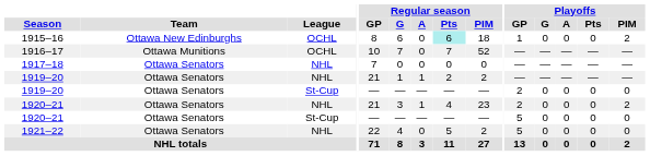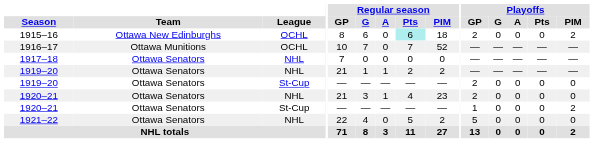 <table border="0" cellpadding="1" cellspacing="0" style="text-align:center; width:60em">
 <tr bgcolor="#e0e0e0">
 <th colspan="3" bgcolor="#ffffff"></th>
 <th rowspan="100" bgcolor="#ffffff"></th>
 <th colspan="5"><a href='#'>Regular season</a></th>
 <th rowspan="100" bgcolor="#ffffff"></th>
 <th colspan="5"><a href='#'>Playoffs</a></th>
 </tr>
 <tr bgcolor="#e0e0e0">
 <th><a href='#'>Season</a></th>
 <th>Team</th>
 <th>League</th>
 <th>GP</th>
 <th><a href='#'>G</a></th>
 <th><a href='#'>A</a></th>
 <th><a href='#'>Pts</a></th>
 <th><a href='#'>PIM</a></th>
 <th>GP</th>
 <th>G</th>
 <th>A</th>
 <th>Pts</th>
 <th>PIM</th>
 </tr>
 <tr>
 <td>1915–16</td>
 <td><a href='#'>Ottawa New Edinburghs</a></td>
 <td><a href='#'>OCHL</a></td>
 <td>8</td>
 <td>6</td>
 <td>0</td>
 <td style="background: paleturquoise;">6</td>
 <td>18</td>
-<td>1</td>
+<td>2</td>
 <td>0</td>
 <td>0</td>
 <td>0</td>
 <td>2</td>
 </tr>
 <tr bgcolor="#f0f0f0">
 <td>1916–17</td>
 <td>Ottawa Munitions</td>
 <td>OCHL</td>
 <td>10</td>
 <td>7</td>
 <td>0</td>
 <td>7</td>
 <td>52</td>
 <td>—</td>
 <td>—</td>
 <td>—</td>
 <td>—</td>
 <td>—</td>
 </tr>
 <tr>
 <td><a href='#'>1917–18</a></td>
 <td><a href='#'>Ottawa Senators</a></td>
 <td><a href='#'>NHL</a></td>
 <td>7</td>
 <td>0</td>
 <td>0</td>
 <td>0</td>
 <td>0</td>
 <td>—</td>
 <td>—</td>
 <td>—</td>
 <td>—</td>
 <td>—</td>
 </tr>
 <tr bgcolor="#f0f0f0">
 <td><a href='#'>1919–20</a></td>
 <td>Ottawa Senators</td>
 <td>NHL</td>
 <td>21</td>
 <td>1</td>
 <td>1</td>
 <td>2</td>
 <td>2</td>
 <td>—</td>
 <td>—</td>
 <td>—</td>
 <td>—</td>
 <td>—</td>
 </tr>
 <tr>
 <td><a href='#'>1919–20</a></td>
 <td>Ottawa Senators</td>
 <td><a href='#'>St-Cup</a></td>
 <td>—</td>
 <td>—</td>
 <td>—</td>
 <td>—</td>
 <td>—</td>
 <td>2</td>
 <td>0</td>
 <td>0</td>
 <td>0</td>
 <td>0</td>
 </tr>
 <tr bgcolor="#f0f0f0">
 <td><a href='#'>1920–21</a></td>
 <td>Ottawa Senators</td>
 <td>NHL</td>
 <td>21</td>
 <td>3</td>
 <td>1</td>
 <td>4</td>
 <td>23</td>
 <td>2</td>
 <td>0</td>
 <td>0</td>
 <td>0</td>
-<td>2</td>
+<td>0</td>
 </tr>
 <tr>
 <td><a href='#'>1920–21</a></td>
 <td>Ottawa Senators</td>
 <td>St-Cup</td>
 <td>—</td>
 <td>—</td>
 <td>—</td>
 <td>—</td>
 <td>—</td>
-<td>5</td>
+<td>1</td>
 <td>0</td>
 <td>0</td>
 <td>0</td>
-<td>0</td>
+<td>2</td>
 </tr>
 <tr bgcolor="#f0f0f0">
 <td><a href='#'>1921–22</a></td>
 <td>Ottawa Senators</td>
 <td>NHL</td>
 <td>22</td>
 <td>4</td>
 <td>0</td>
 <td>5</td>
 <td>2</td>
 <td>5</td>
 <td>0</td>
 <td>0</td>
 <td>0</td>
 <td>0</td>
 </tr>
 <tr bgcolor="#e0e0e0">
 <th colspan="3">NHL totals</th>
 <th>71</th>
 <th>8</th>
 <th>3</th>
 <th>11</th>
 <th>27</th>
 <th>13</th>
 <th>0</th>
 <th>0</th>
 <th>0</th>
 <th>2</th>
 </tr>
 </table>
